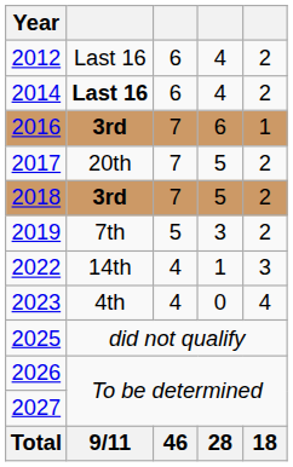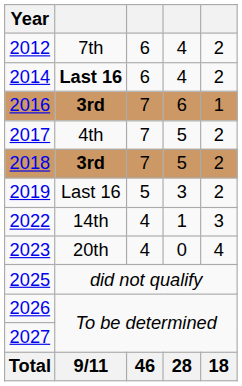 <table class="wikitable" style="text-align: center;">
 <tr>
 <th>Year</th>
 <th></th>
 <th width=25px></th>
 <th width=25px></th>
 <th width=25px></th>
 </tr>
 <tr>
 <td> <a href='#'>2012</a></td>
-<td>Last 16</td>
+<td>7th</td>
 <td>6</td>
 <td>4</td>
 <td>2</td>
 </tr>
 <tr>
 <td> <a href='#'>2014</a></td>
 <td><strong>Last 16</strong></td>
 <td>6</td>
 <td>4</td>
 <td>2</td>
 </tr>
 <tr style="background:#c96;">
 <td> <a href='#'>2016</a></td>
 <td><strong>3rd</strong></td>
 <td>7</td>
 <td>6</td>
 <td>1</td>
 </tr>
 <tr>
 <td> <a href='#'>2017</a></td>
-<td>20th</td>
+<td>4th</td>
 <td>7</td>
 <td>5</td>
 <td>2</td>
 </tr>
 <tr style="background:#c96;">
 <td> <a href='#'>2018</a></td>
 <td><strong>3rd</strong></td>
 <td>7</td>
 <td>5</td>
 <td>2</td>
 </tr>
 <tr>
 <td> <a href='#'>2019</a></td>
-<td>7th</td>
+<td>Last 16</td>
 <td>5</td>
 <td>3</td>
 <td>2</td>
 </tr>
 <tr>
 <td> <a href='#'>2022</a></td>
 <td>14th</td>
 <td>4</td>
 <td>1</td>
 <td>3</td>
 </tr>
 <tr>
 <td> <a href='#'>2023</a></td>
-<td>4th</td>
+<td>20th</td>
 <td>4</td>
 <td>0</td>
 <td>4</td>
 </tr>
 <tr>
 <td> <a href='#'>2025</a></td>
 <td colspan=4><em>did not qualify</em></td>
 </tr>
 <tr>
 <td> <a href='#'>2026</a></td>
 <td colspan=4 rowspan=2><em>To be determined</em></td>
 </tr>
 <tr>
 <td> <a href='#'>2027</a></td>
 </tr>
 <tr>
 <th>Total</th>
 <th>9/11</th>
 <th>46</th>
 <th>28</th>
 <th>18</th>
 </tr>
 </table>
